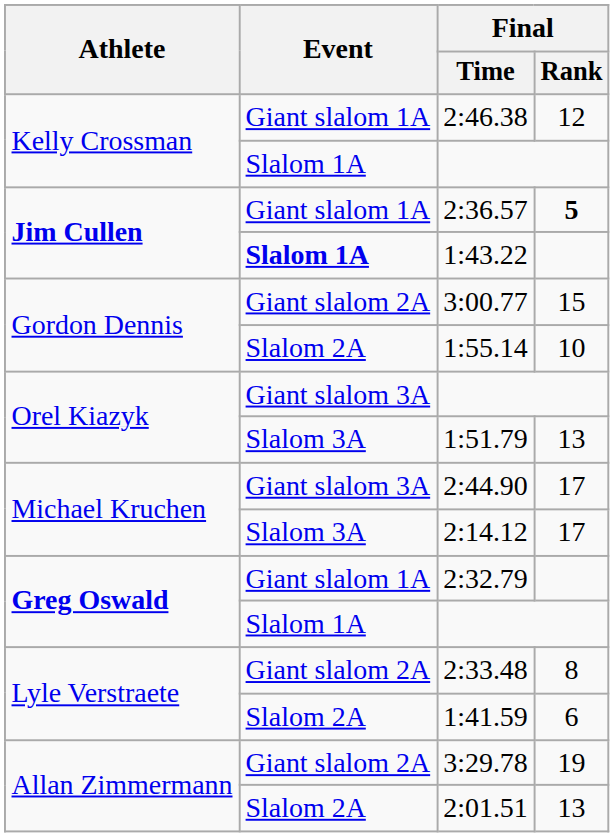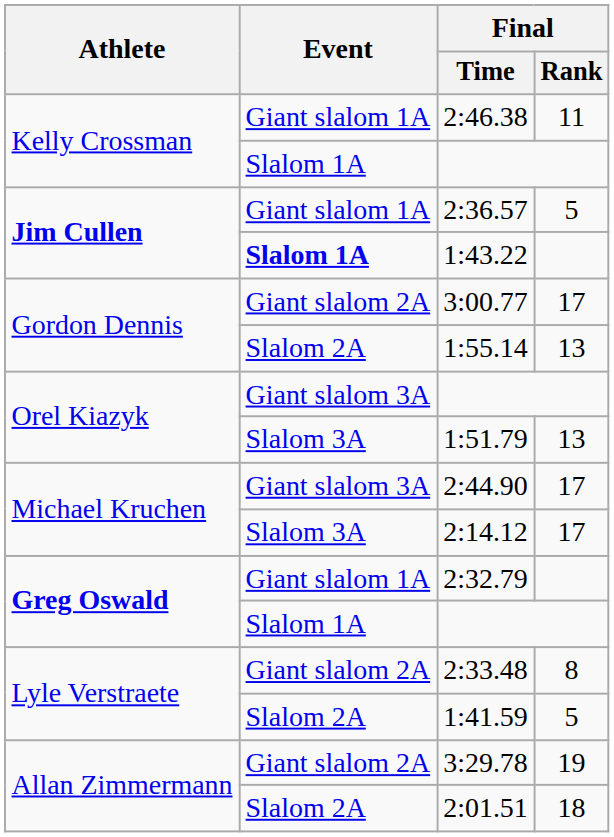 <table class="wikitable" style="font-size:90%">
 <tr>
 <th rowspan=2>Athlete</th>
 <th rowspan=2>Event</th>
 <th colspan=2>Final</th>
 </tr>
 <tr style="font-size:95%">
 <th>Time</th>
 <th>Rank</th>
 </tr>
 <tr align=center>
 <td align=left rowspan=2><a href='#'>Kelly Crossman</a></td>
 <td align=left><a href='#'>Giant slalom 1A</a></td>
 <td>2:46.38</td>
-<td>12</td>
+<td>11</td>
 </tr>
 <tr align=center>
 <td align=left><a href='#'>Slalom 1A</a></td>
 <td colspan=2></td>
 </tr>
 <tr align=center>
 <td align=left rowspan=2><strong><a href='#'>Jim Cullen</a></strong></td>
 <td align=left><a href='#'>Giant slalom 1A</a></td>
 <td>2:36.57</td>
-<td><strong>5</strong></td>
+<td>5</td>
 </tr>
 <tr align=center>
 <td align=left><strong><a href='#'>Slalom 1A</a></strong></td>
 <td>1:43.22</td>
 <td></td>
 </tr>
 <tr align=center>
 <td align=left rowspan=2><a href='#'>Gordon Dennis</a></td>
 <td align=left><a href='#'>Giant slalom 2A</a></td>
 <td>3:00.77</td>
-<td>15</td>
+<td>17</td>
 </tr>
 <tr align=center>
 <td align=left><a href='#'>Slalom 2A</a></td>
 <td>1:55.14</td>
-<td>10</td>
+<td>13</td>
 </tr>
 <tr align=center>
 <td align=left rowspan=2><a href='#'>Orel Kiazyk</a></td>
 <td align=left><a href='#'>Giant slalom 3A</a></td>
 <td colspan=2></td>
 </tr>
 <tr align=center>
 <td align=left><a href='#'>Slalom 3A</a></td>
 <td>1:51.79</td>
 <td>13</td>
 </tr>
 <tr align=center>
 <td align=left rowspan=2><a href='#'>Michael Kruchen</a></td>
 <td align=left><a href='#'>Giant slalom 3A</a></td>
 <td>2:44.90</td>
 <td>17</td>
 </tr>
 <tr align=center>
 <td align=left><a href='#'>Slalom 3A</a></td>
 <td>2:14.12</td>
 <td>17</td>
 </tr>
 <tr align=center>
 <td align=left rowspan=2><strong><a href='#'>Greg Oswald</a></strong></td>
 <td align=left><a href='#'>Giant slalom 1A</a></td>
 <td>2:32.79</td>
 <td></td>
 </tr>
 <tr align=center>
 <td align=left><a href='#'>Slalom 1A</a></td>
 <td colspan=2></td>
 </tr>
 <tr align=center>
 <td align=left rowspan=2><a href='#'>Lyle Verstraete</a></td>
 <td align=left><a href='#'>Giant slalom 2A</a></td>
 <td>2:33.48</td>
 <td>8</td>
 </tr>
 <tr align=center>
 <td align=left><a href='#'>Slalom 2A</a></td>
 <td>1:41.59</td>
-<td>6</td>
+<td>5</td>
 </tr>
 <tr align=center>
 <td align=left rowspan=2><a href='#'>Allan Zimmermann</a></td>
 <td align=left><a href='#'>Giant slalom 2A</a></td>
 <td>3:29.78</td>
 <td>19</td>
 </tr>
 <tr align=center>
 <td align=left><a href='#'>Slalom 2A</a></td>
 <td>2:01.51</td>
-<td>13</td>
+<td>18</td>
 </tr>
 </table>
